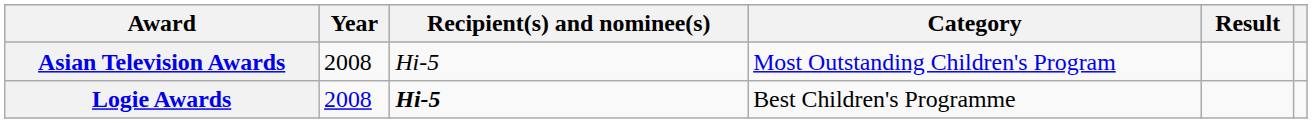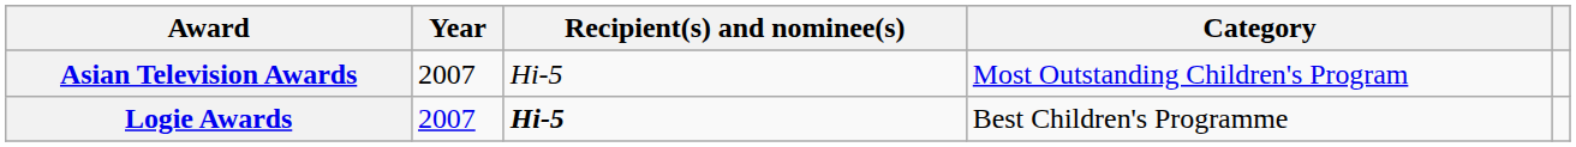 <table class="wikitable plainrowheaders sortable" style="width:99%;">
 <tr style="background:#ccc; text-align:center;">
 <th scope="col">Award</th>
 <th scope="col">Year</th>
 <th scope="col">Recipient(s) and nominee(s)</th>
 <th scope="col">Category</th>
-<th scope="col">Result</th>
 <th scope="col" class="unsortable"></th>
 </tr>
 <tr>
 <th scope="row"><a href='#'>Asian Television Awards</a></th>
-<td>2008</td>
+<td>2007</td>
 <td data-sort-value="Hi-5"><em>Hi-5</em></td>
 <td><a href='#'>Most Outstanding Children's Program</a></td>
-<td></td>
 <td style="text-align:center;"></td>
 </tr>
 <tr>
 <th scope="row"><a href='#'>Logie Awards</a></th>
-<td><a href='#'>2008</a></td>
+<td><a href='#'>2007</a></td>
 <td data-sort-value="Hi-5"><strong><em>Hi-5</em></strong></td>
 <td>Best Children's Programme</td>
-<td></td>
 <td style="text-align:center;"></td>
 </tr>
 </table>
